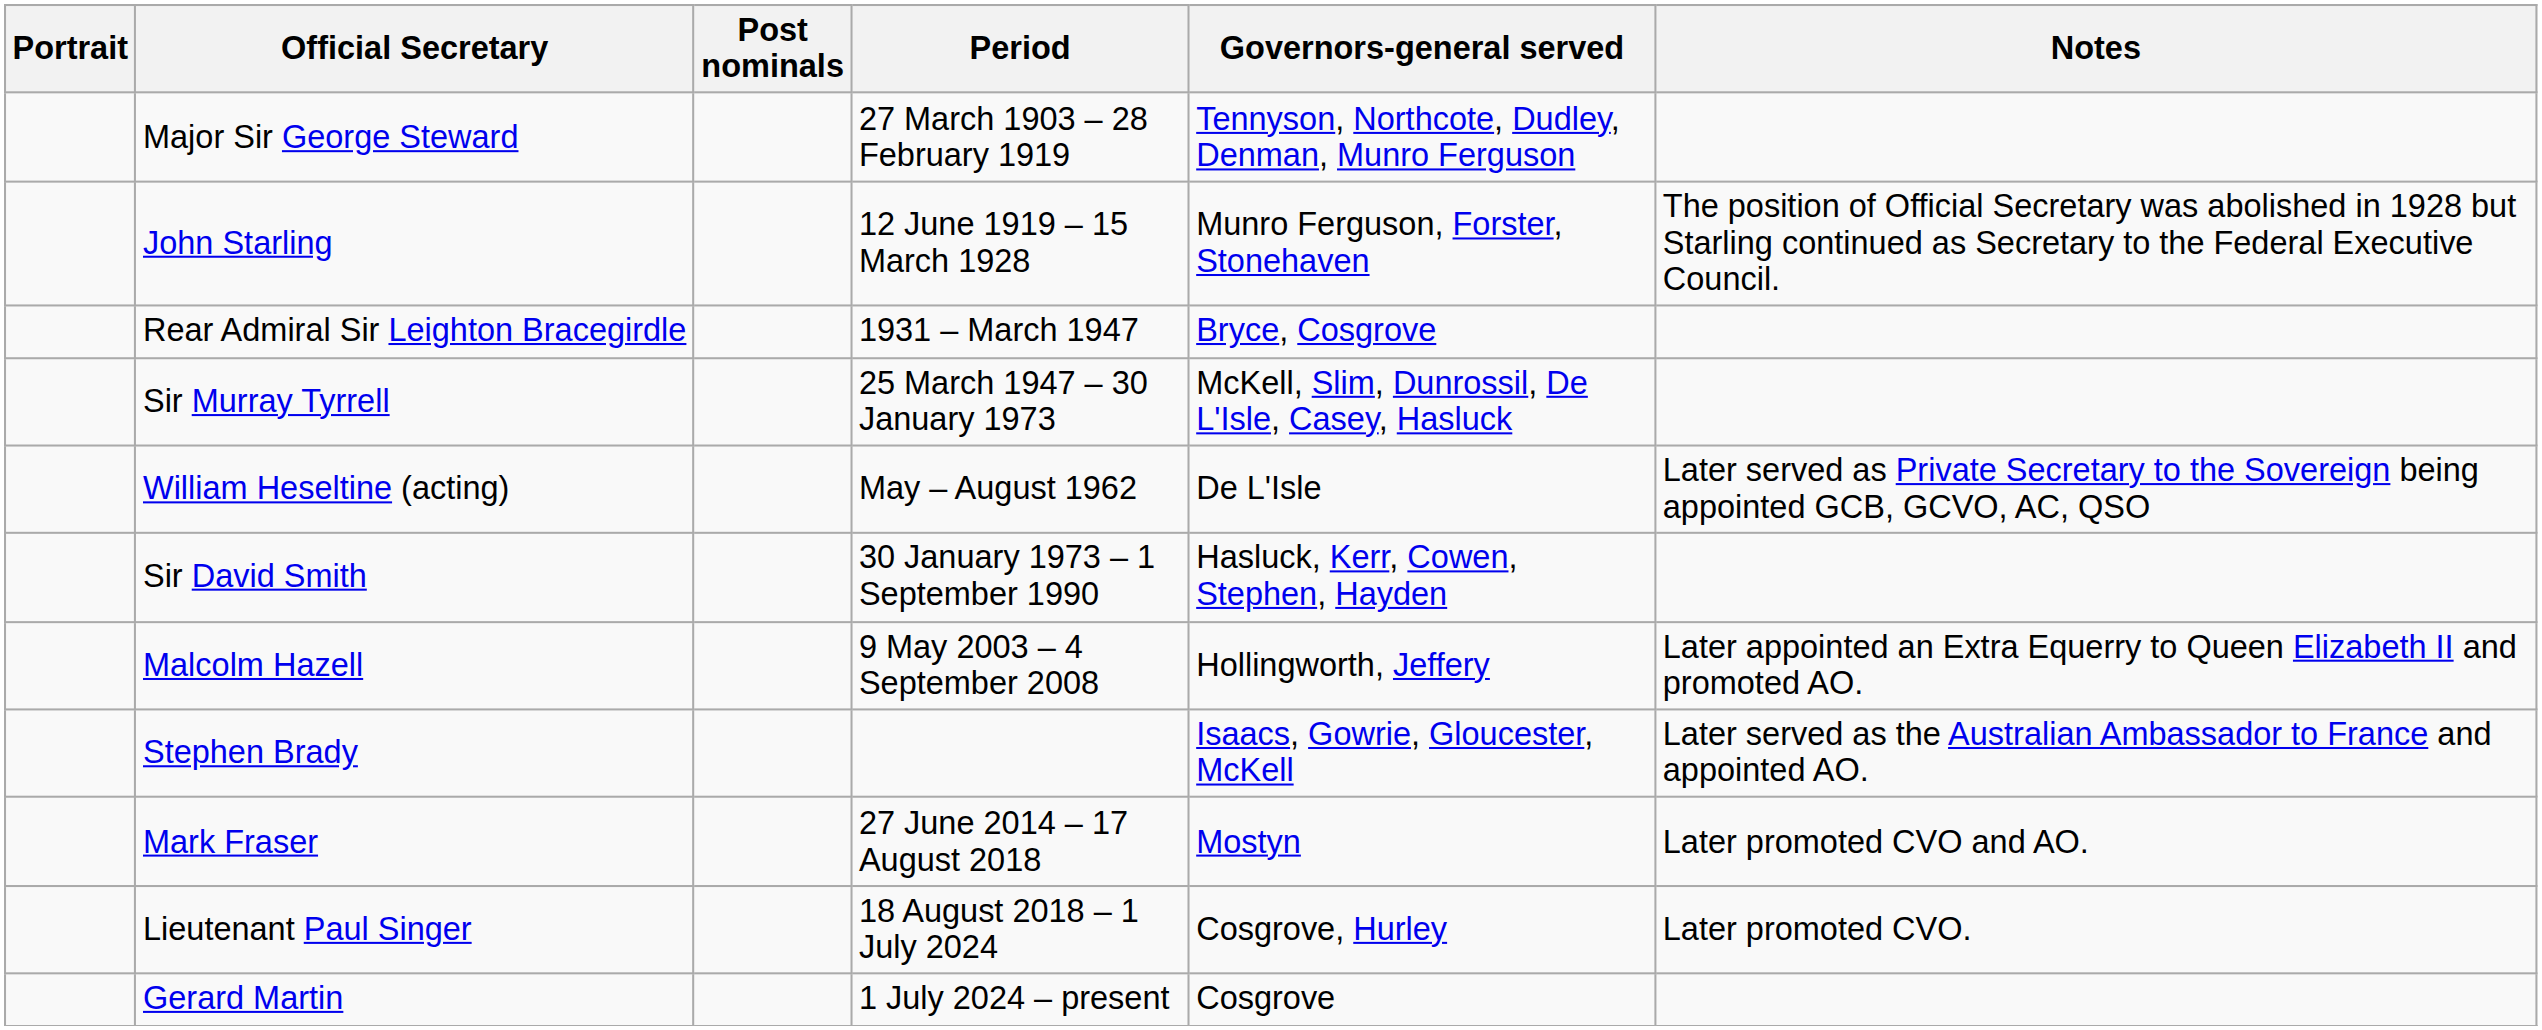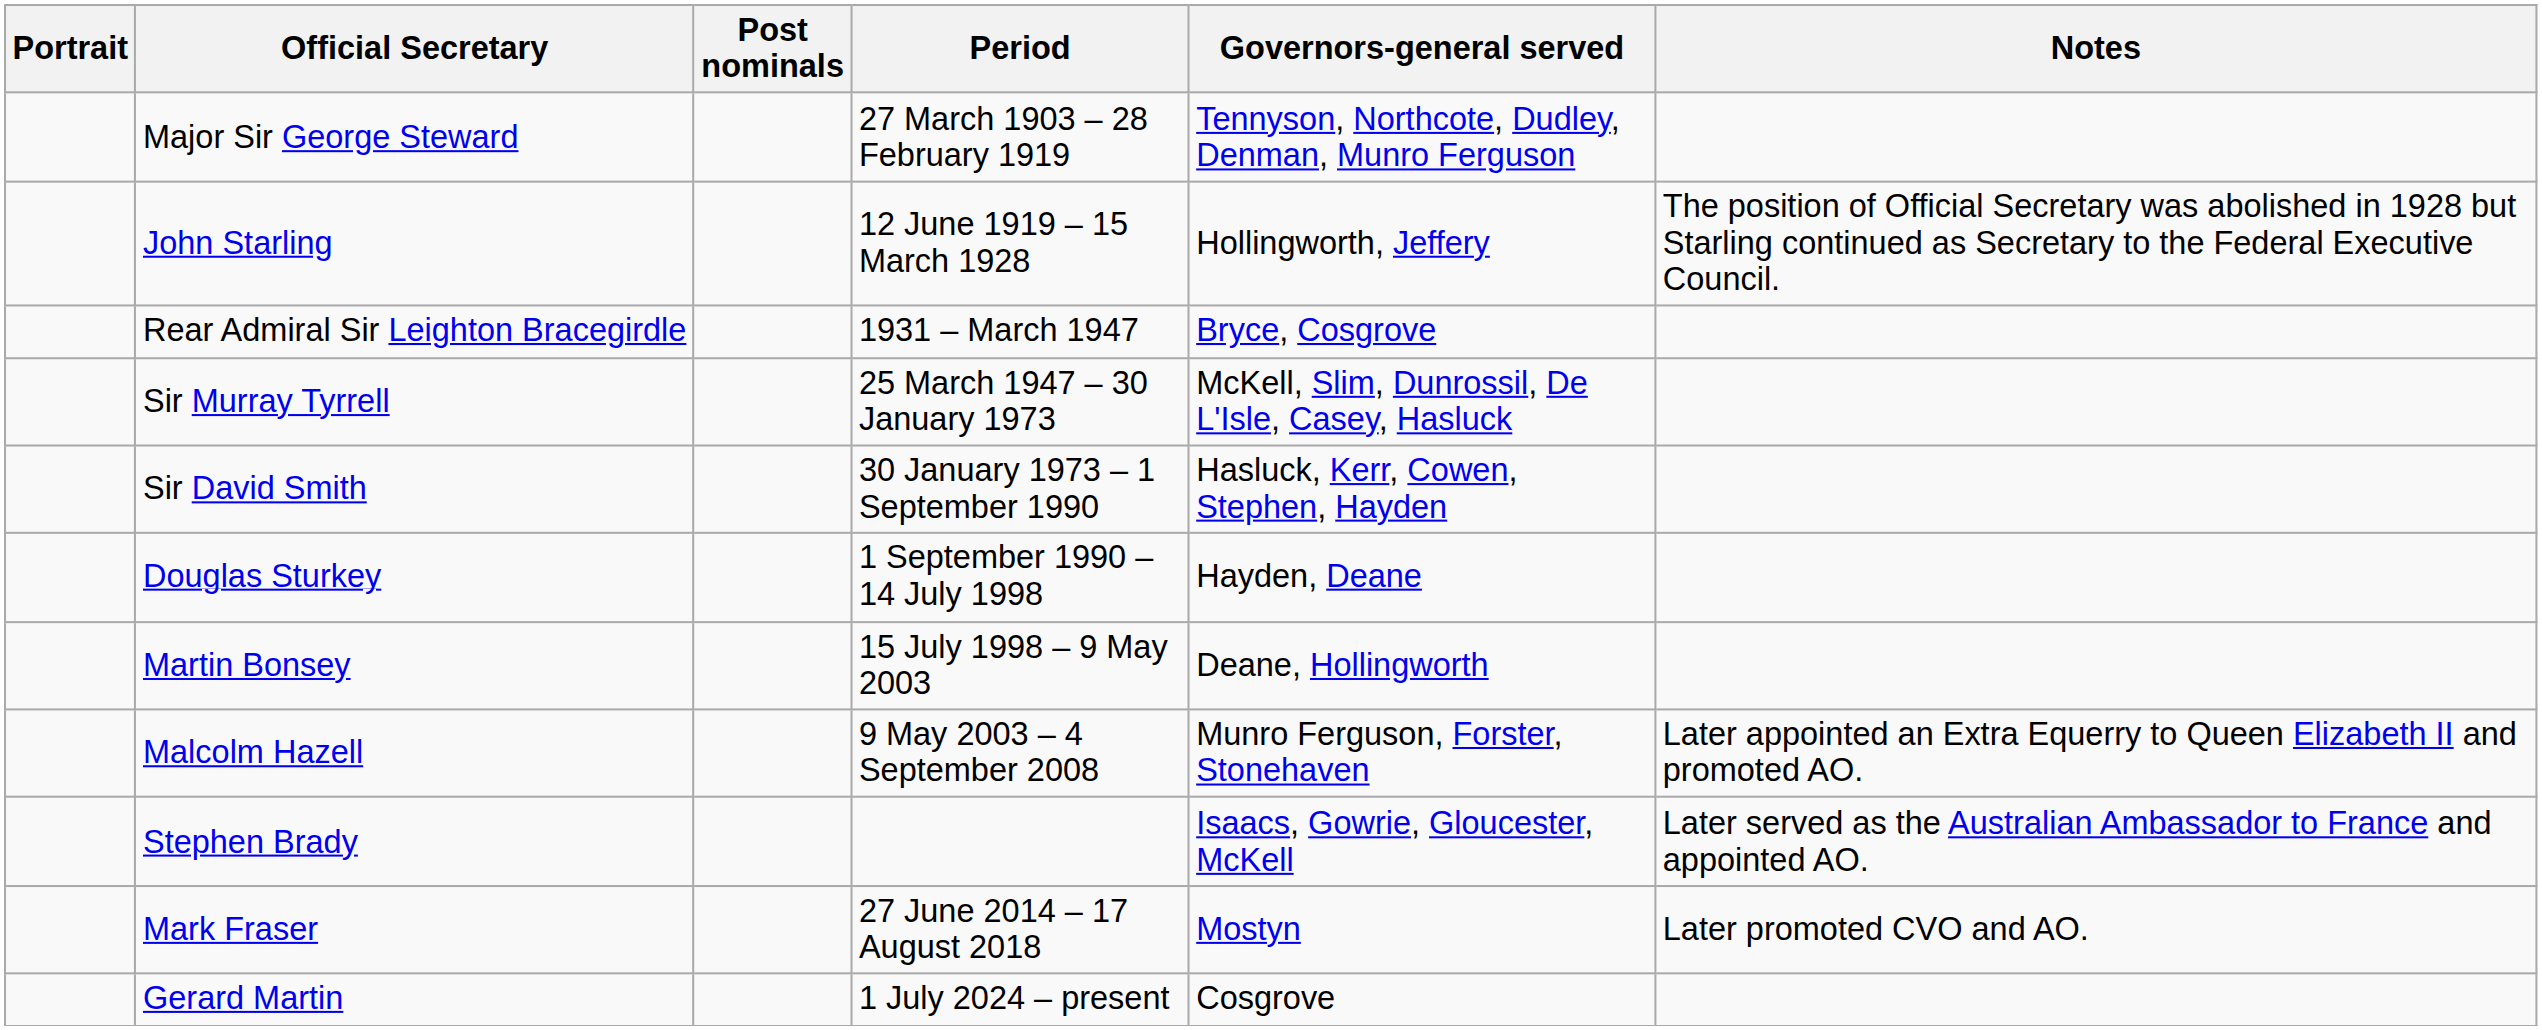 <table class="wikitable">
 <tr>
 <th>Portrait</th>
 <th>Official Secretary</th>
 <th>Post<br>nominals</th>
 <th>Period</th>
 <th>Governors-general served</th>
 <th>Notes</th>
 </tr>
 <tr ->
 <td></td>
 <td>Major Sir <a href='#'>George Steward</a></td>
 <td></td>
 <td>27 March 1903 –  28 February 1919</td>
 <td><a href='#'>Tennyson</a>, <a href='#'>Northcote</a>, <a href='#'>Dudley</a>, <a href='#'>Denman</a>, <a href='#'>Munro Ferguson</a></td>
 <td></td>
 </tr>
 <tr ->
 <td></td>
 <td><a href='#'>John Starling</a></td>
 <td></td>
 <td>12 June 1919 – 15 March 1928</td>
-<td>Munro Ferguson, <a href='#'>Forster</a>, <a href='#'>Stonehaven</a></td>
+<td>Hollingworth, <a href='#'>Jeffery</a></td>
 <td>The position of Official Secretary was abolished in 1928 but Starling continued as Secretary to the Federal Executive Council.</td>
 </tr>
 <tr ->
 <td></td>
 <td style="white-space:nowrap;">Rear Admiral Sir <a href='#'>Leighton Bracegirdle</a></td>
 <td></td>
 <td>1931 – March 1947</td>
 <td><a href='#'>Bryce</a>, <a href='#'>Cosgrove</a></td>
 <td></td>
 </tr>
 <tr ->
 <td></td>
 <td>Sir <a href='#'>Murray Tyrrell</a></td>
 <td></td>
 <td>25 March 1947 – 30 January 1973</td>
 <td>McKell, <a href='#'>Slim</a>, <a href='#'>Dunrossil</a>, <a href='#'>De L'Isle</a>, <a href='#'>Casey</a>, <a href='#'>Hasluck</a></td>
 <td></td>
 </tr>
 <tr ->
 <td></td>
-<td><a href='#'>William Heseltine</a> (acting)</td>
-<td></td>
-<td>May – August 1962</td>
-<td>De L'Isle</td>
-<td>Later served as <a href='#'>Private Secretary to the Sovereign</a> being appointed GCB, GCVO, AC, QSO</td>
-</tr>
-<tr ->
-<td></td>
 <td>Sir <a href='#'>David Smith</a></td>
 <td></td>
 <td>30 January 1973 – 1 September 1990</td>
 <td>Hasluck, <a href='#'>Kerr</a>, <a href='#'>Cowen</a>, <a href='#'>Stephen</a>, <a href='#'>Hayden</a></td>
 <td></td>
 </tr>
 <tr ->
 <td></td>
+<td><a href='#'>Douglas Sturkey</a></td>
+<td></td>
+<td>1 September 1990 – 14 July 1998</td>
+<td>Hayden, <a href='#'>Deane</a></td>
+<td></td>
+</tr>
+<tr ->
+<td></td>
+<td><a href='#'>Martin Bonsey</a></td>
+<td></td>
+<td>15 July 1998 – 9 May 2003</td>
+<td>Deane, <a href='#'>Hollingworth</a></td>
+<td></td>
+</tr>
+<tr ->
+<td></td>
 <td><a href='#'>Malcolm Hazell</a></td>
 <td></td>
 <td>9 May 2003 – 4 September 2008</td>
-<td>Hollingworth, <a href='#'>Jeffery</a></td>
+<td>Munro Ferguson, <a href='#'>Forster</a>, <a href='#'>Stonehaven</a></td>
 <td>Later appointed an Extra Equerry to Queen <a href='#'>Elizabeth II</a> and promoted AO.</td>
 </tr>
 <tr ->
 <td></td>
 <td><a href='#'>Stephen Brady</a></td>
 <td></td>
 <td></td>
 <td><a href='#'>Isaacs</a>, <a href='#'>Gowrie</a>, <a href='#'>Gloucester</a>, <a href='#'>McKell</a></td>
 <td>Later served as the <a href='#'>Australian Ambassador to France</a> and appointed AO.</td>
 </tr>
 <tr ->
 <td></td>
 <td><a href='#'>Mark Fraser</a></td>
 <td></td>
 <td>27 June 2014 – 17 August 2018</td>
 <td><a href='#'>Mostyn</a></td>
 <td>Later promoted CVO and AO.</td>
 </tr>
 <tr>
 <td></td>
-<td>Lieutenant <a href='#'>Paul Singer</a></td>
-<td></td>
-<td>18 August 2018 – 1 July 2024</td>
-<td>Cosgrove, <a href='#'>Hurley</a></td>
-<td>Later promoted CVO.</td>
-</tr>
-<tr>
-<td></td>
 <td><a href='#'>Gerard Martin</a></td>
 <td></td>
 <td>1 July 2024 – present</td>
 <td>Cosgrove</td>
 <td></td>
 </tr>
 <tr>
 </tr>
 </table>
